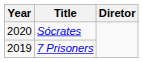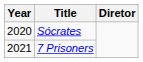 <table class="wikitable">
 <tr>
 <th>Year</th>
 <th>Title</th>
 <th>Diretor</th>
 </tr>
 <tr>
 <td>2020</td>
 <td><a href='#'><em>Sócrates</em></a></td>
 <td rowspan="2"></td>
 </tr>
 <tr>
-<td>2019</td>
+<td>2021</td>
 <td><em><a href='#'>7 Prisoners</a></em></td>
 </tr>
 </table>
